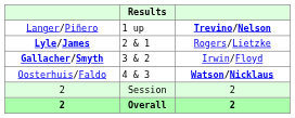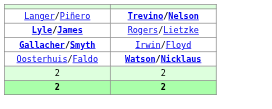 <table border="1" cellpadding="3" style="border-collapse:collapse; text-align:center;">
 <tr style="background:#dfd;">
 <th style="width:12em;"></th>
-<th style="width:5.5em;">Results</th>
 <th style="width:12em;"></th>
 </tr>
 <tr>
 <td><a href='#'>Langer</a>/<a href='#'>Piñero</a></td>
-<td align=left> 1 up</td>
 <td><strong><a href='#'>Trevino</a>/<a href='#'>Nelson</a></strong></td>
 </tr>
 <tr>
 <td><strong><a href='#'>Lyle</a>/<a href='#'>James</a></strong></td>
-<td align=left> 2 & 1</td>
 <td><a href='#'>Rogers</a>/<a href='#'>Lietzke</a></td>
 </tr>
 <tr>
 <td><strong><a href='#'>Gallacher</a>/<a href='#'>Smyth</a></strong></td>
-<td align=left> 3 & 2</td>
 <td><a href='#'>Irwin</a>/<a href='#'>Floyd</a></td>
 </tr>
 <tr>
 <td><a href='#'>Oosterhuis</a>/<a href='#'>Faldo</a></td>
-<td align=left> 4 & 3</td>
 <td><strong><a href='#'>Watson</a>/<a href='#'>Nicklaus</a></strong></td>
 </tr>
 <tr style="background:#dfd;">
 <td>2</td>
-<td>Session</td>
 <td>2</td>
 </tr>
 <tr style="background:#afa;">
 <th>2</th>
-<th>Overall</th>
 <th>2</th>
 </tr>
 </table>
